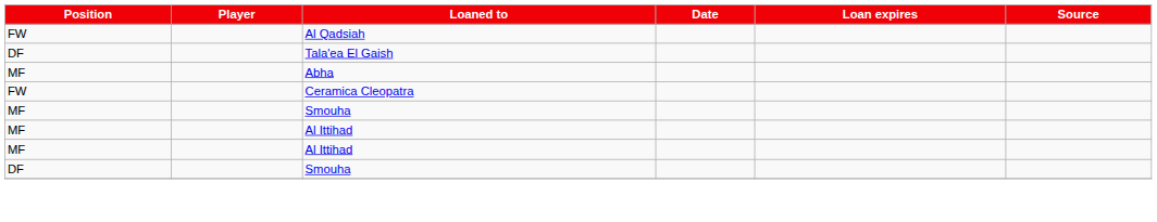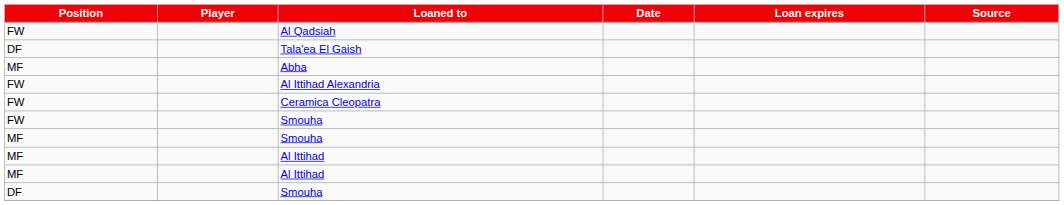 <table class="wikitable sortable" style="width:90%; font-size:95%; text-align:left;">
 <tr>
 <th style="background:#EF0107; color:#FFFFFF">Position</th>
 <th style="background:#EF0107; color:#FFFFFF">Player</th>
 <th style="background:#EF0107; color:#FFFFFF">Loaned to</th>
 <th style="background:#EF0107; color:#FFFFFF">Date</th>
 <th style="background:#EF0107; color:#FFFFFF">Loan expires</th>
 <th style="background:#EF0107; color:#FFFFFF">Source</th>
 </tr>
 <tr>
 <td>FW</td>
 <td></td>
 <td> <a href='#'>Al Qadsiah</a></td>
 <td></td>
 <td></td>
 <td></td>
 </tr>
 <tr>
 <td>DF</td>
 <td></td>
 <td> <a href='#'>Tala'ea El Gaish</a></td>
 <td></td>
 <td></td>
 <td></td>
 </tr>
 <tr>
 <td>MF</td>
 <td></td>
 <td> <a href='#'>Abha</a></td>
 <td></td>
 <td></td>
 <td></td>
 </tr>
 <tr>
 <td>FW</td>
 <td></td>
+<td> <a href='#'>Al Ittihad Alexandria</a></td>
+<td></td>
+<td></td>
+<td></td>
+</tr>
+<tr>
+<td>FW</td>
+<td></td>
 <td> <a href='#'>Ceramica Cleopatra</a></td>
+<td></td>
+<td></td>
+<td></td>
+</tr>
+<tr>
+<td>FW</td>
+<td></td>
+<td> <a href='#'>Smouha</a></td>
 <td></td>
 <td></td>
 <td></td>
 </tr>
 <tr>
 <td>MF</td>
 <td></td>
 <td> <a href='#'>Smouha</a></td>
 <td></td>
 <td></td>
 <td></td>
 </tr>
 <tr>
 <td>MF</td>
 <td></td>
 <td> <a href='#'>Al Ittihad</a></td>
 <td></td>
 <td></td>
 <td></td>
 </tr>
 <tr>
 <td>MF</td>
 <td></td>
 <td> <a href='#'>Al Ittihad</a></td>
 <td></td>
 <td></td>
 <td></td>
 </tr>
 <tr>
 <td>DF</td>
 <td></td>
 <td> <a href='#'>Smouha</a></td>
 <td></td>
 <td></td>
 <td></td>
 </tr>
 <tr>
 </tr>
 </table>
